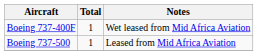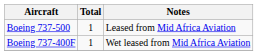 <table class="wikitable" style="margin:0.5em auto">
 <tr>
 <th>Aircraft</th>
 <th>Total</th>
 <th>Notes</th>
 </tr>
 <tr>
+<td><a href='#'>Boeing 737-500</a></td>
+<td align=center>1</td>
+<td>Leased from <a href='#'>Mid Africa Aviation</a></td>
+</tr>
+<tr>
 <td><a href='#'>Boeing 737-400F</a></td>
 <td align=center>1</td>
 <td>Wet leased from <a href='#'>Mid Africa Aviation</a></td>
 </tr>
 <tr>
-<td><a href='#'>Boeing 737-500</a></td>
-<td align=center>1</td>
-<td>Leased from <a href='#'>Mid Africa Aviation</a></td>
-</tr>
-<tr>
 </tr>
 </table>
